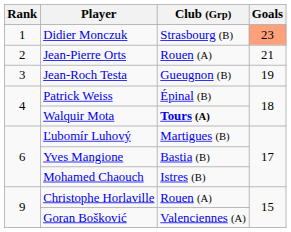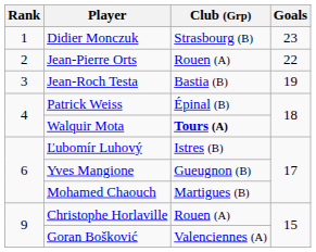 <table class="wikitable" style="text-align:center">
 <tr>
 <th>Rank</th>
 <th>Player</th>
 <th>Club <small>(Grp)</small></th>
 <th>Goals</th>
 </tr>
 <tr>
 <td>1</td>
 <td align="left"> <a href='#'>Didier Monczuk</a></td>
 <td align="left"><a href='#'>Strasbourg</a> <small>(B)</small></td>
-<td style="background: lightsalmon;">23</td>
+<td>23</td>
 </tr>
 <tr>
 <td>2</td>
 <td align="left"> <a href='#'>Jean-Pierre Orts</a></td>
 <td align="left"><a href='#'>Rouen</a> <small>(A)</small></td>
-<td>21</td>
+<td>22</td>
 </tr>
 <tr>
 <td>3</td>
 <td align="left"> <a href='#'>Jean-Roch Testa</a></td>
-<td align="left"><a href='#'>Gueugnon</a> <small>(B)</small></td>
+<td align="left"><a href='#'>Bastia</a> <small>(B)</small></td>
 <td>19</td>
 </tr>
 <tr>
 <td rowspan="2">4</td>
 <td align="left"> <a href='#'>Patrick Weiss</a></td>
 <td align="left"><a href='#'>Épinal</a> <small>(B)</small></td>
 <td rowspan="2">18</td>
 </tr>
 <tr>
 <td align="left"> <a href='#'>Walquir Mota</a></td>
 <td align="left"><strong><a href='#'>Tours</a> <small>(A)</small></strong></td>
 </tr>
 <tr>
 <td rowspan="3">6</td>
 <td align="left"> <a href='#'>Ľubomír Luhový</a></td>
-<td align="left"><a href='#'>Martigues</a> <small>(B)</small></td>
+<td align="left"><a href='#'>Istres</a> <small>(B)</small></td>
 <td rowspan="3">17</td>
 </tr>
 <tr>
 <td align="left"> <a href='#'>Yves Mangione</a></td>
-<td align="left"><a href='#'>Bastia</a> <small>(B)</small></td>
+<td align="left"><a href='#'>Gueugnon</a> <small>(B)</small></td>
 </tr>
 <tr>
 <td align="left"> <a href='#'>Mohamed Chaouch</a></td>
-<td align="left"><a href='#'>Istres</a> <small>(B)</small></td>
+<td align="left"><a href='#'>Martigues</a> <small>(B)</small></td>
 </tr>
 <tr>
 <td rowspan="2">9</td>
 <td align="left"> <a href='#'>Christophe Horlaville</a></td>
 <td align="left"><a href='#'>Rouen</a> <small>(A)</small></td>
 <td rowspan="2">15</td>
 </tr>
 <tr>
 <td align="left"> <a href='#'>Goran Bošković</a></td>
 <td align="left"><a href='#'>Valenciennes</a> <small>(A)</small></td>
 </tr>
 </table>
